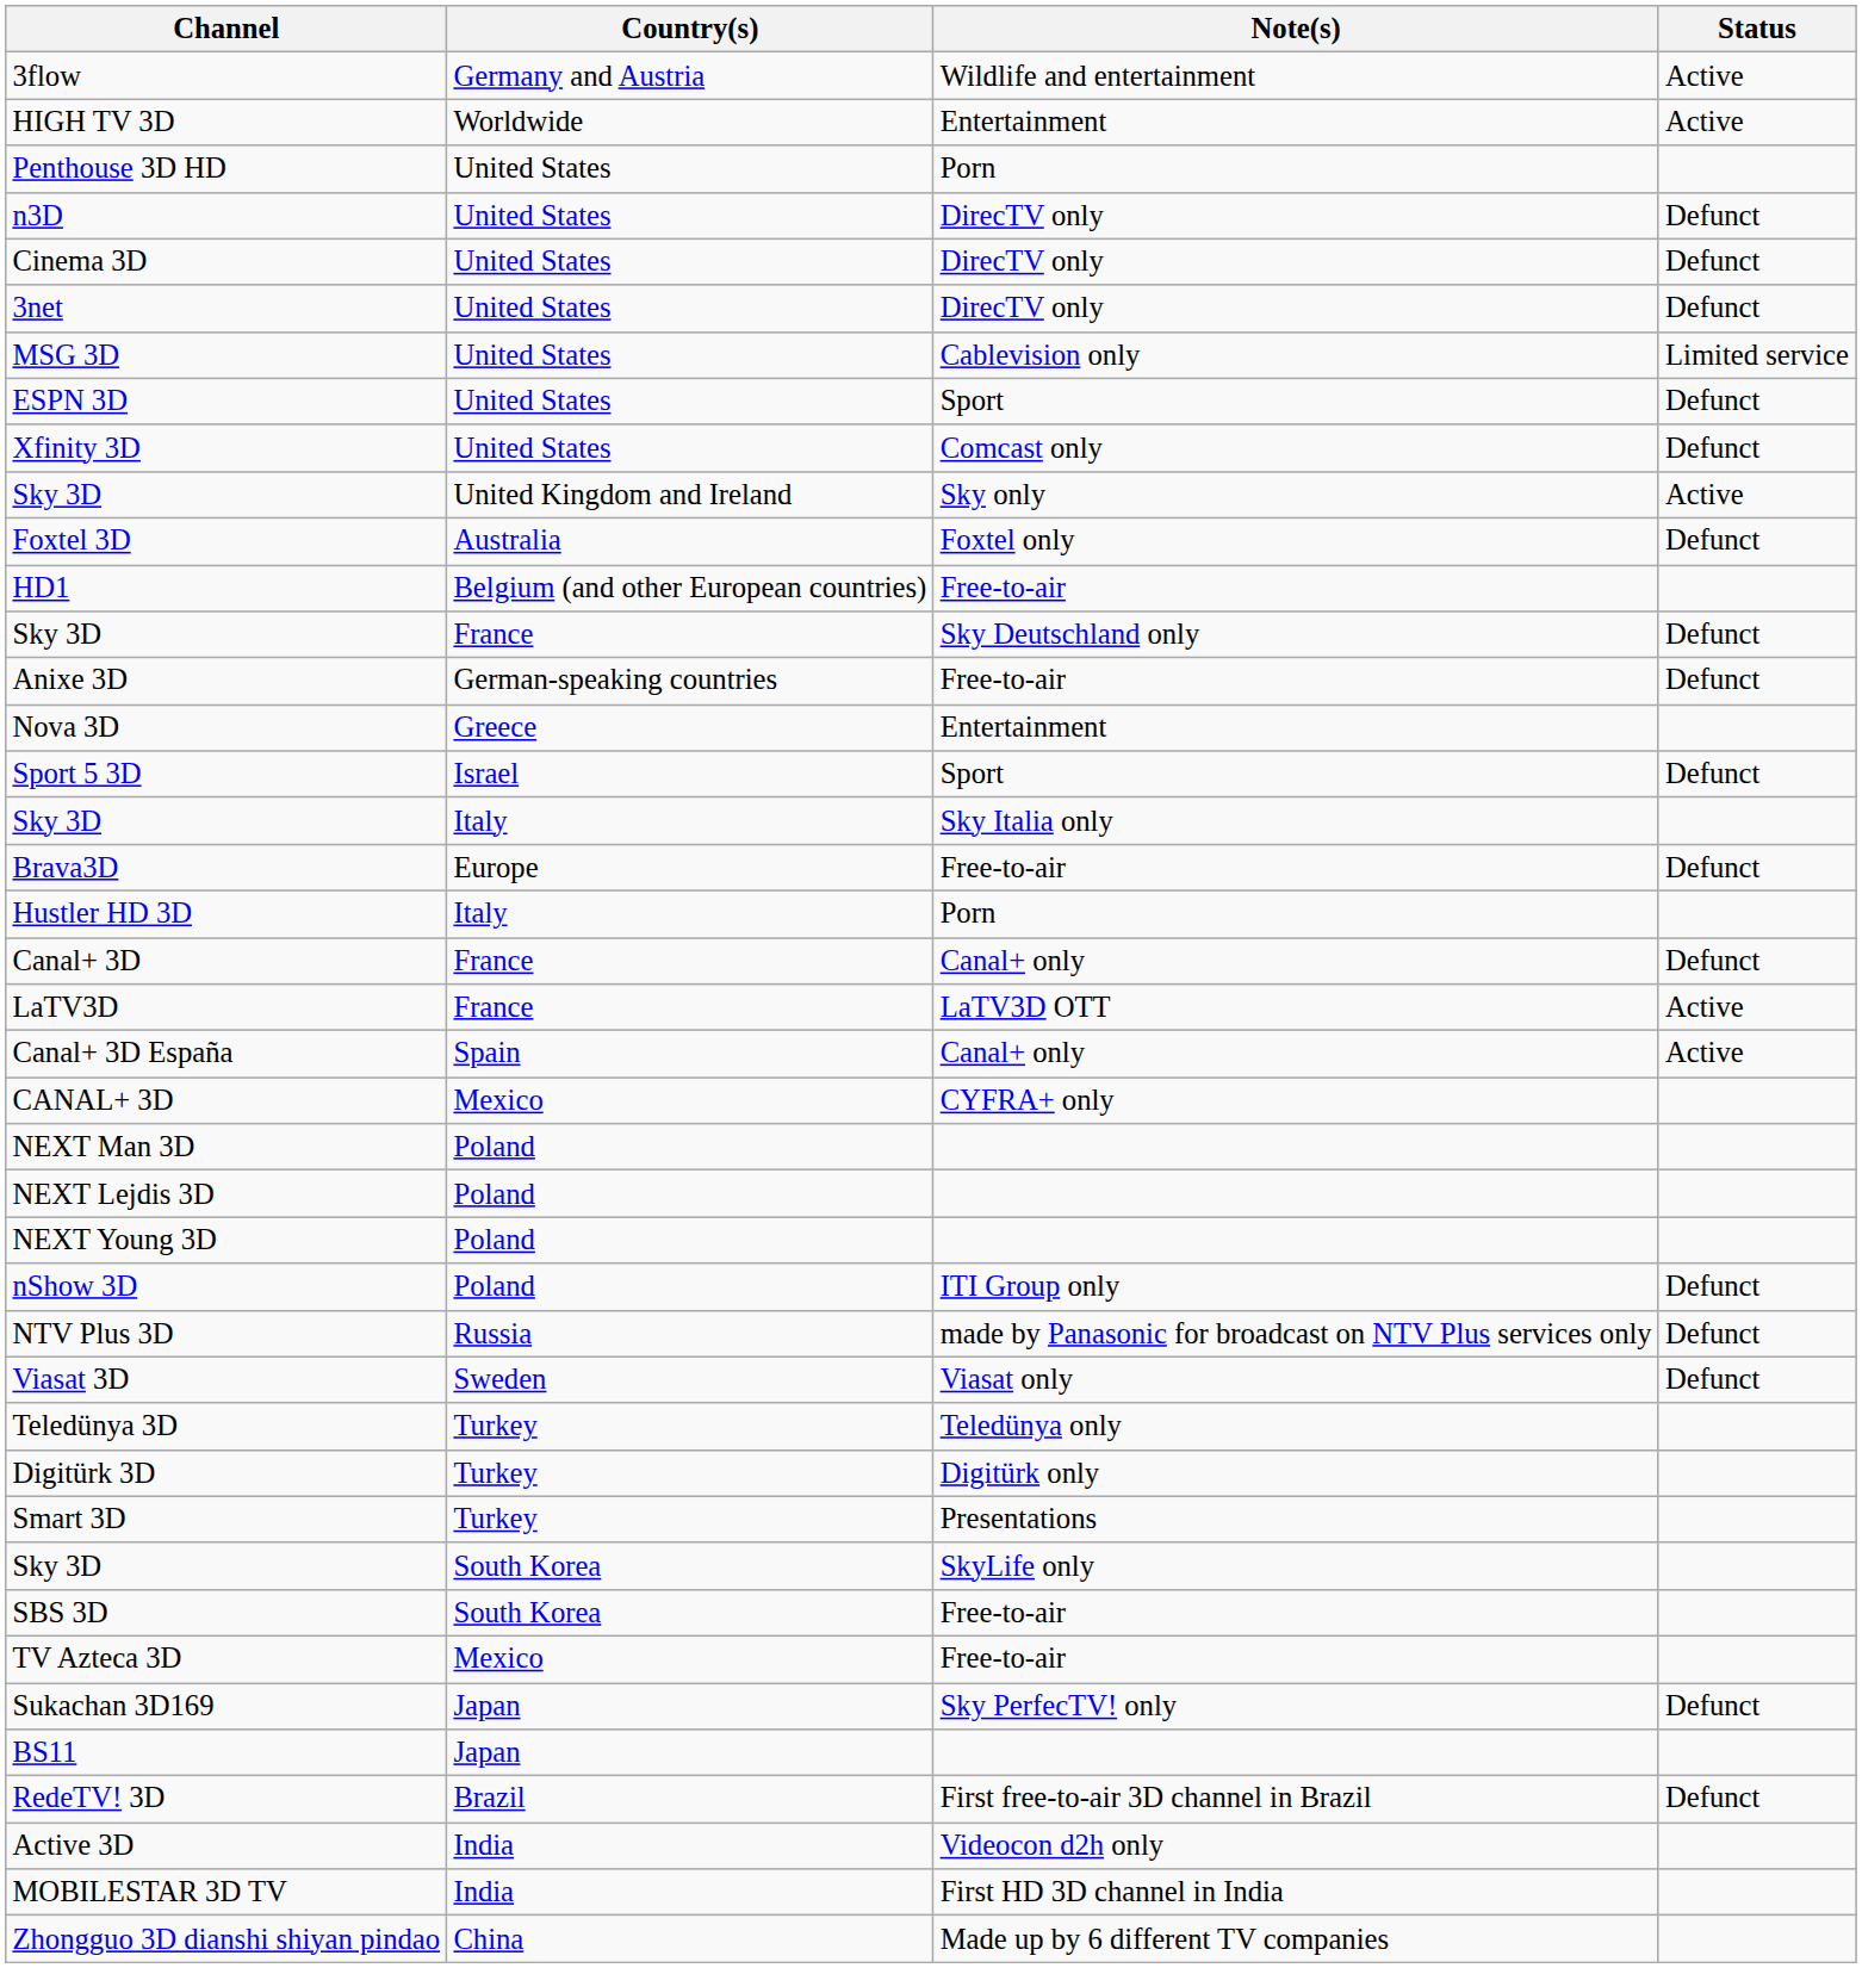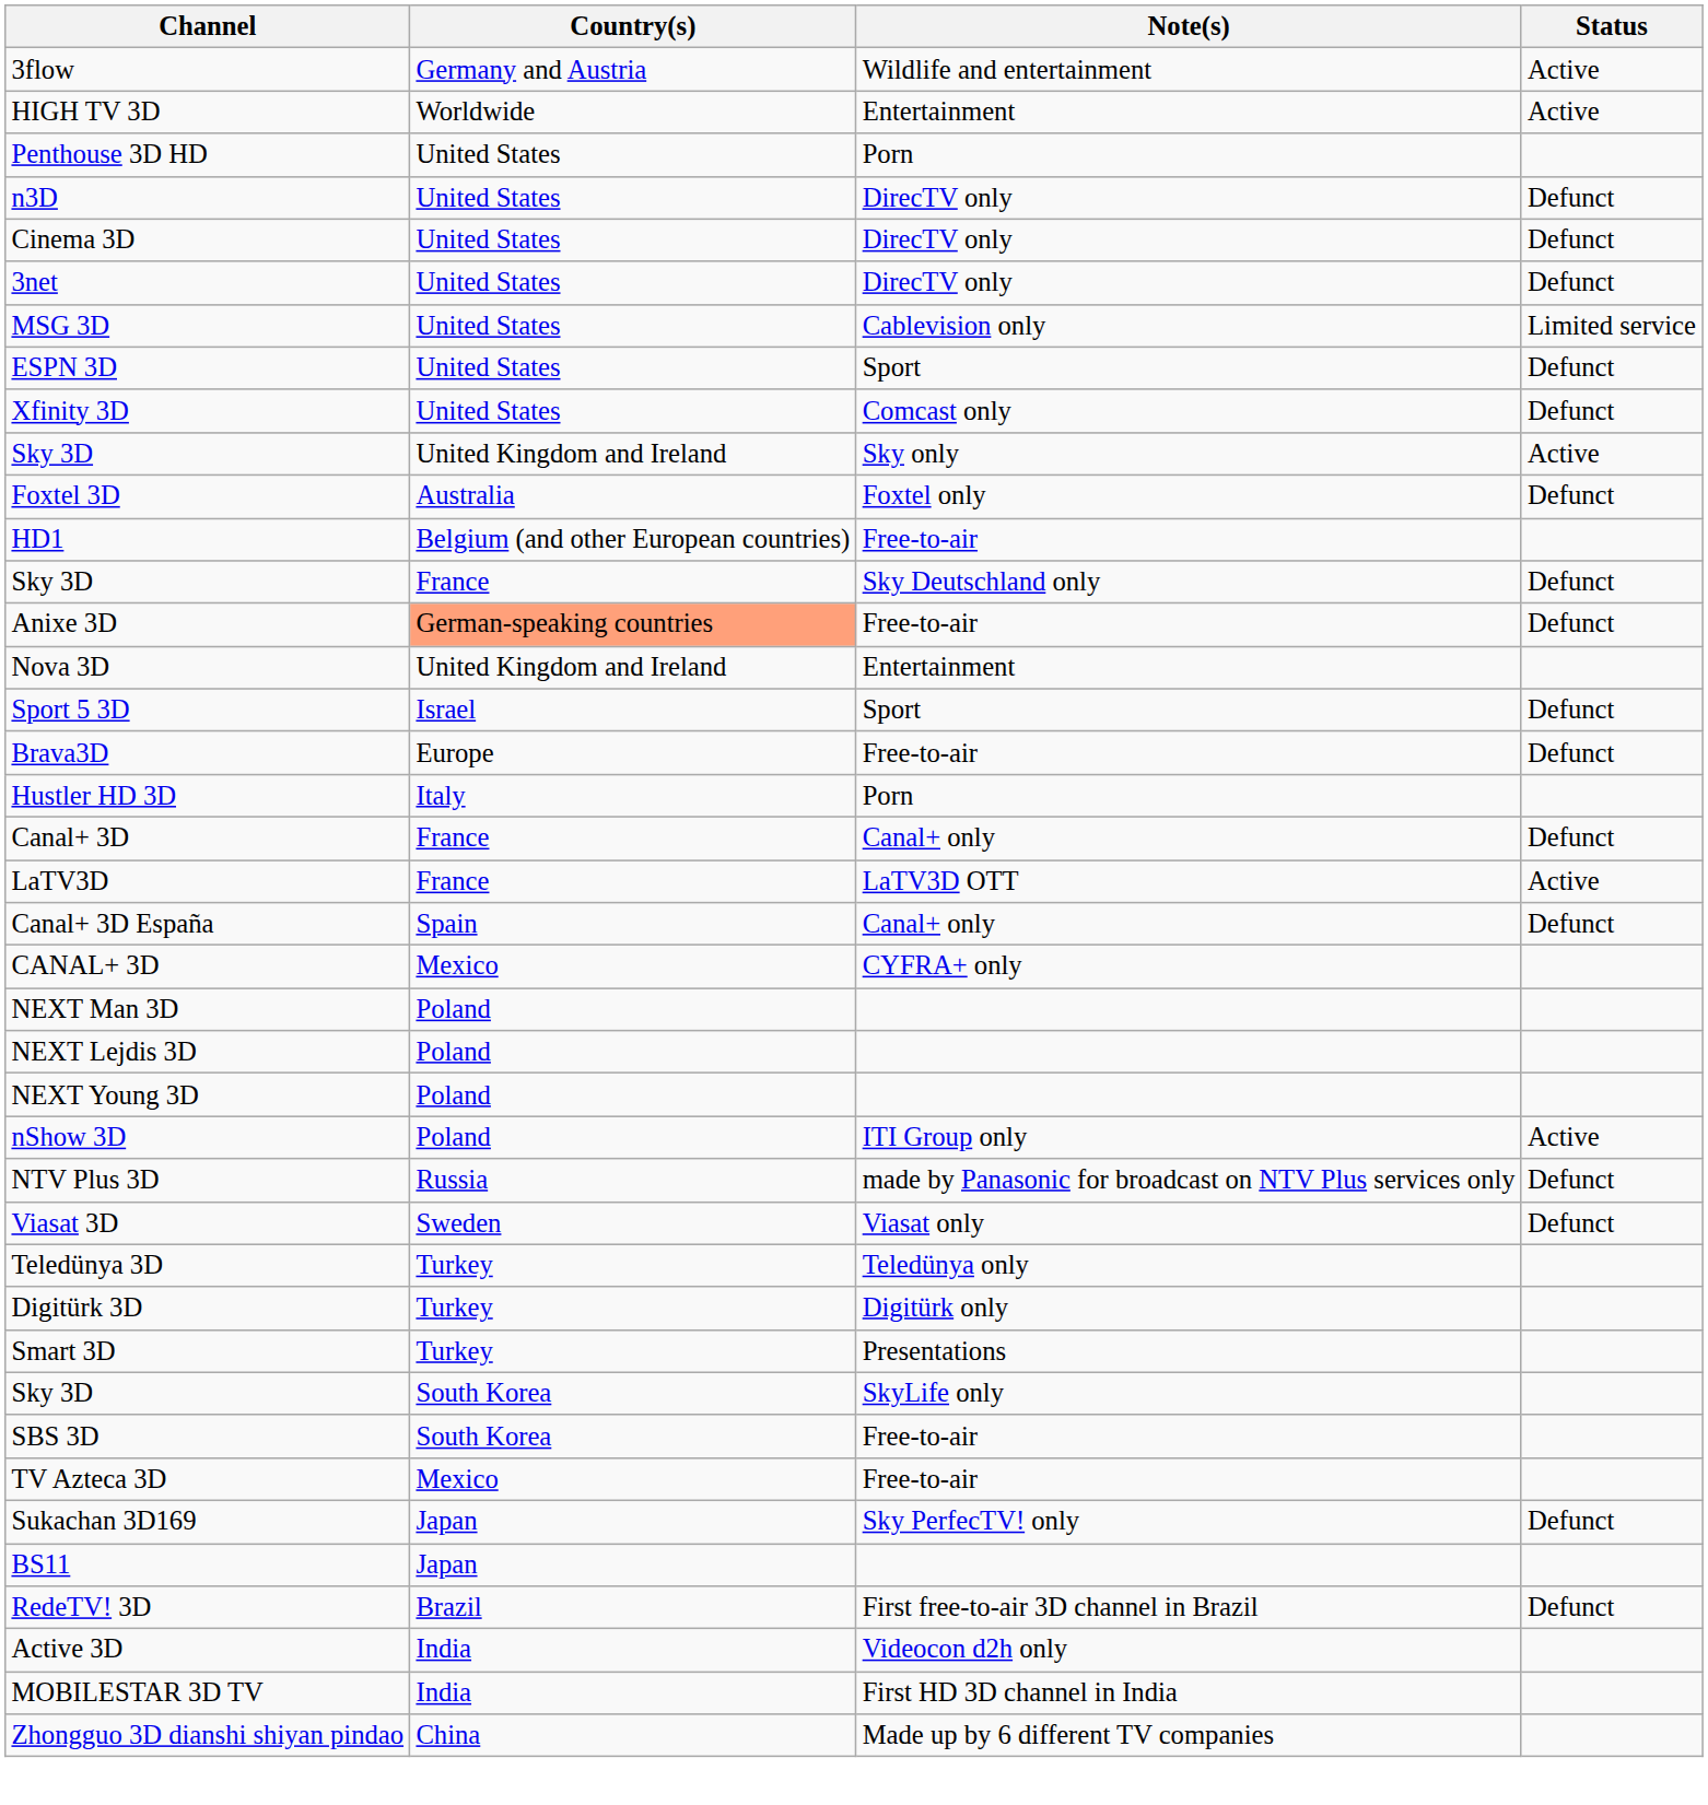 <table class="wikitable sortable">
 <tr>
 <th>Channel</th>
 <th>Country(s)</th>
 <th>Note(s)</th>
 <th>Status</th>
 </tr>
 <tr>
 <td>3flow</td>
 <td><a href='#'>Germany</a> and <a href='#'>Austria</a></td>
 <td>Wildlife and entertainment</td>
 <td>Active</td>
 </tr>
 <tr>
 <td>HIGH TV 3D</td>
 <td>Worldwide</td>
 <td>Entertainment</td>
 <td>Active</td>
 </tr>
 <tr>
 <td><a href='#'>Penthouse</a> 3D HD</td>
 <td>United States</td>
 <td>Porn</td>
 <td></td>
 </tr>
 <tr>
 <td><a href='#'>n3D</a></td>
 <td><a href='#'>United States</a></td>
 <td><a href='#'>DirecTV</a> only</td>
 <td>Defunct</td>
 </tr>
 <tr>
 <td>Cinema 3D</td>
 <td><a href='#'>United States</a></td>
 <td><a href='#'>DirecTV</a> only</td>
 <td>Defunct</td>
 </tr>
 <tr>
 <td><a href='#'>3net</a></td>
 <td><a href='#'>United States</a></td>
 <td><a href='#'>DirecTV</a> only</td>
 <td>Defunct</td>
 </tr>
 <tr>
 <td><a href='#'>MSG 3D</a></td>
 <td><a href='#'>United States</a></td>
 <td><a href='#'>Cablevision</a> only</td>
 <td>Limited service</td>
 </tr>
 <tr>
 <td><a href='#'>ESPN 3D</a></td>
 <td><a href='#'>United States</a></td>
 <td>Sport</td>
 <td>Defunct</td>
 </tr>
 <tr>
 <td><a href='#'>Xfinity 3D</a></td>
 <td><a href='#'>United States</a></td>
 <td><a href='#'>Comcast</a> only</td>
 <td>Defunct</td>
 </tr>
 <tr>
 <td><a href='#'>Sky 3D</a></td>
 <td>United Kingdom and Ireland</td>
 <td><a href='#'>Sky</a> only</td>
 <td>Active</td>
 </tr>
 <tr>
 <td><a href='#'>Foxtel 3D</a></td>
 <td><a href='#'>Australia</a></td>
 <td><a href='#'>Foxtel</a> only</td>
 <td>Defunct</td>
 </tr>
 <tr>
 <td><a href='#'>HD1</a></td>
 <td><a href='#'>Belgium</a> (and other European countries)</td>
 <td><a href='#'>Free-to-air</a></td>
 <td></td>
 </tr>
 <tr>
 <td>Sky 3D</td>
 <td><a href='#'>France</a></td>
 <td><a href='#'>Sky Deutschland</a> only</td>
 <td>Defunct</td>
 </tr>
 <tr>
 <td>Anixe 3D</td>
-<td>German-speaking countries</td>
+<td style="background: lightsalmon;">German-speaking countries</td>
 <td>Free-to-air</td>
 <td>Defunct</td>
 </tr>
 <tr>
 <td>Nova 3D</td>
-<td><a href='#'>Greece</a></td>
+<td>United Kingdom and Ireland</td>
 <td>Entertainment</td>
 <td></td>
 </tr>
 <tr>
 <td><a href='#'>Sport 5 3D</a></td>
 <td><a href='#'>Israel</a></td>
 <td>Sport</td>
 <td>Defunct</td>
-</tr>
-<tr>
-<td><a href='#'>Sky 3D</a></td>
-<td><a href='#'>Italy</a></td>
-<td><a href='#'>Sky Italia</a> only</td>
-<td></td>
 </tr>
 <tr>
 <td><a href='#'>Brava3D</a></td>
 <td>Europe</td>
 <td>Free-to-air</td>
 <td>Defunct</td>
 </tr>
 <tr>
 <td><a href='#'>Hustler HD 3D</a></td>
 <td><a href='#'>Italy</a></td>
 <td>Porn</td>
 <td></td>
 </tr>
 <tr>
 <td>Canal+ 3D</td>
 <td><a href='#'>France</a></td>
 <td><a href='#'>Canal+</a> only</td>
 <td>Defunct</td>
 </tr>
 <tr>
 <td>LaTV3D</td>
 <td><a href='#'>France</a></td>
 <td><a href='#'>LaTV3D</a> OTT</td>
 <td>Active</td>
 </tr>
 <tr>
 <td>Canal+ 3D España</td>
 <td><a href='#'>Spain</a></td>
 <td><a href='#'>Canal+</a> only</td>
-<td>Active</td>
+<td>Defunct</td>
 </tr>
 <tr>
 <td>CANAL+ 3D</td>
 <td><a href='#'>Mexico</a></td>
 <td><a href='#'>CYFRA+</a> only</td>
 <td></td>
 </tr>
 <tr>
 <td>NEXT Man 3D</td>
 <td><a href='#'>Poland</a></td>
 <td></td>
 <td></td>
 </tr>
 <tr>
 <td>NEXT Lejdis 3D</td>
 <td><a href='#'>Poland</a></td>
 <td></td>
 <td></td>
 </tr>
 <tr>
 <td>NEXT Young 3D</td>
 <td><a href='#'>Poland</a></td>
 <td></td>
 <td></td>
 </tr>
 <tr>
 <td><a href='#'>nShow 3D</a></td>
 <td><a href='#'>Poland</a></td>
 <td><a href='#'>ITI Group</a> only</td>
-<td>Defunct</td>
+<td>Active</td>
 </tr>
 <tr>
 <td>NTV Plus 3D</td>
 <td><a href='#'>Russia</a></td>
 <td>made by <a href='#'>Panasonic</a> for broadcast on <a href='#'>NTV Plus</a> services only</td>
 <td>Defunct</td>
 </tr>
 <tr>
 <td><a href='#'>Viasat</a> 3D</td>
 <td><a href='#'>Sweden</a></td>
 <td><a href='#'>Viasat</a> only</td>
 <td>Defunct</td>
 </tr>
 <tr>
 <td>Teledünya 3D</td>
 <td><a href='#'>Turkey</a></td>
 <td><a href='#'>Teledünya</a> only</td>
 <td></td>
 </tr>
 <tr>
 <td>Digitürk 3D</td>
 <td><a href='#'>Turkey</a></td>
 <td><a href='#'>Digitürk</a> only</td>
 <td></td>
 </tr>
 <tr>
 <td>Smart 3D</td>
 <td><a href='#'>Turkey</a></td>
 <td>Presentations</td>
 <td></td>
 </tr>
 <tr>
 <td>Sky 3D</td>
 <td><a href='#'>South Korea</a></td>
 <td><a href='#'>SkyLife</a> only</td>
 <td></td>
 </tr>
 <tr>
 <td>SBS 3D</td>
 <td><a href='#'>South Korea</a></td>
 <td>Free-to-air</td>
 <td></td>
 </tr>
 <tr>
 <td>TV Azteca 3D</td>
 <td><a href='#'>Mexico</a></td>
 <td>Free-to-air</td>
 <td></td>
 </tr>
 <tr>
 <td>Sukachan 3D169</td>
 <td><a href='#'>Japan</a></td>
 <td><a href='#'>Sky PerfecTV!</a> only</td>
 <td>Defunct</td>
 </tr>
 <tr>
 <td><a href='#'>BS11</a></td>
 <td><a href='#'>Japan</a></td>
 <td></td>
 <td></td>
 </tr>
 <tr>
 <td><a href='#'>RedeTV!</a> 3D</td>
 <td><a href='#'>Brazil</a></td>
 <td>First free-to-air 3D channel in Brazil</td>
 <td>Defunct</td>
 </tr>
 <tr>
 <td>Active 3D</td>
 <td><a href='#'>India</a></td>
 <td><a href='#'>Videocon d2h</a> only</td>
 <td></td>
 </tr>
 <tr>
 <td>MOBILESTAR 3D TV</td>
 <td><a href='#'>India</a></td>
 <td>First HD 3D channel in India</td>
 <td></td>
 </tr>
 <tr>
 <td><a href='#'>Zhongguo 3D dianshi shiyan pindao</a></td>
 <td><a href='#'>China</a></td>
 <td>Made up by 6 different TV companies</td>
 <td></td>
 </tr>
 </table>
